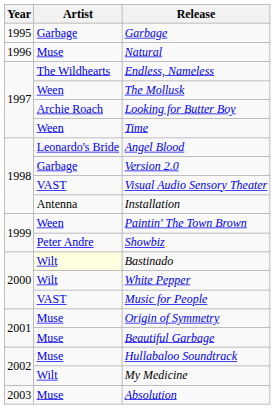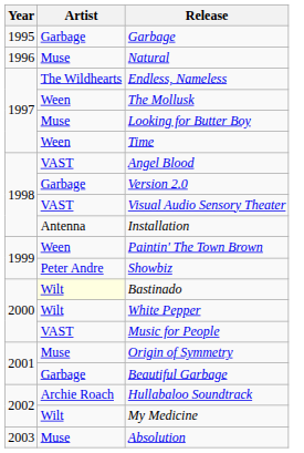 <table class="wikitable">
 <tr>
 <th>Year</th>
 <th>Artist</th>
 <th>Release</th>
 </tr>
 <tr>
 <td>1995</td>
 <td><a href='#'>Garbage</a></td>
 <td><em><a href='#'>Garbage</a></em></td>
 </tr>
 <tr>
 <td>1996</td>
 <td><a href='#'>Muse</a></td>
 <td><em><a href='#'>Natural</a></em></td>
 </tr>
 <tr>
 <td rowspan="4">1997</td>
 <td><a href='#'>The Wildhearts</a></td>
 <td><em><a href='#'>Endless, Nameless</a></em></td>
 </tr>
 <tr>
 <td><a href='#'>Ween</a></td>
 <td><em><a href='#'>The Mollusk</a></em></td>
 </tr>
 <tr>
-<td><a href='#'>Archie Roach</a></td>
+<td><a href='#'>Muse</a></td>
 <td><em><a href='#'>Looking for Butter Boy</a></em></td>
 </tr>
 <tr>
 <td><a href='#'>Ween</a></td>
 <td><em><a href='#'>Time</a></em></td>
 </tr>
 <tr>
 <td rowspan="4">1998</td>
-<td><a href='#'>Leonardo's Bride</a></td>
+<td><a href='#'>VAST</a></td>
 <td><a href='#'><em>Angel Blood</em></a></td>
 </tr>
 <tr>
 <td><a href='#'>Garbage</a></td>
 <td><em><a href='#'>Version 2.0</a></em></td>
 </tr>
 <tr>
 <td><a href='#'>VAST</a></td>
 <td><em><a href='#'>Visual Audio Sensory Theater</a></em></td>
 </tr>
 <tr>
 <td>Antenna</td>
 <td><em>Installation</em></td>
 </tr>
 <tr>
 <td rowspan="2">1999</td>
 <td><a href='#'>Ween</a></td>
 <td><em><a href='#'>Paintin' The Town Brown</a></em></td>
 </tr>
 <tr>
 <td><a href='#'>Peter Andre</a></td>
 <td><em><a href='#'>Showbiz</a></em></td>
 </tr>
 <tr>
 <td rowspan="3">2000</td>
 <td style="background: lightyellow;"><a href='#'>Wilt</a></td>
 <td><em>Bastinado</em></td>
 </tr>
 <tr>
 <td><a href='#'>Wilt</a></td>
 <td><em><a href='#'>White Pepper</a></em></td>
 </tr>
 <tr>
 <td><a href='#'>VAST</a></td>
 <td><em><a href='#'>Music for People</a></em></td>
 </tr>
 <tr>
 <td rowspan="2">2001</td>
 <td><a href='#'>Muse</a></td>
 <td><em><a href='#'>Origin of Symmetry</a></em></td>
 </tr>
 <tr>
-<td><a href='#'>Muse</a></td>
+<td><a href='#'>Garbage</a></td>
 <td><em><a href='#'>Beautiful Garbage</a></em></td>
 </tr>
 <tr>
 <td rowspan="2">2002</td>
-<td><a href='#'>Muse</a></td>
+<td><a href='#'>Archie Roach</a></td>
 <td><em><a href='#'>Hullabaloo Soundtrack</a></em></td>
 </tr>
 <tr>
 <td><a href='#'>Wilt</a></td>
 <td><em>My Medicine</em></td>
 </tr>
 <tr>
 <td>2003</td>
 <td><a href='#'>Muse</a></td>
 <td><em><a href='#'>Absolution</a></em></td>
 </tr>
 </table>
